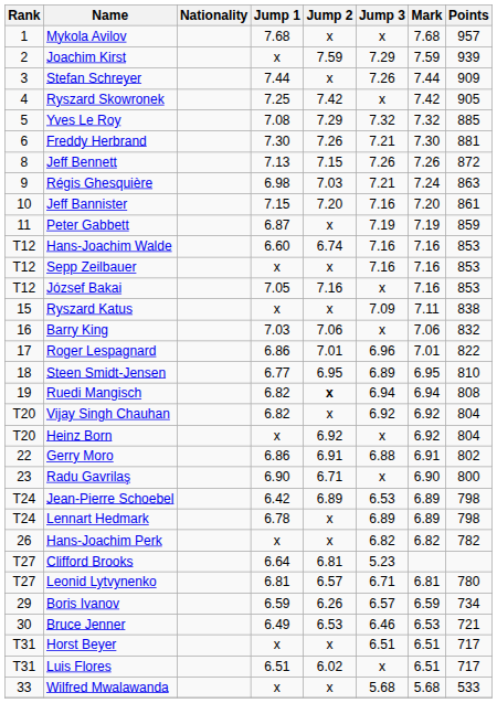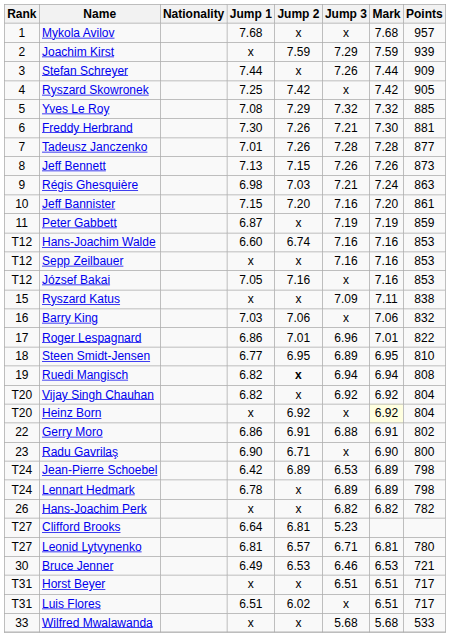 <table class="wikitable sortable" style="text-align:center">
 <tr>
 <th>Rank</th>
 <th>Name</th>
 <th>Nationality</th>
 <th>Jump 1</th>
 <th>Jump 2</th>
 <th>Jump 3</th>
 <th>Mark</th>
 <th>Points</th>
 </tr>
 <tr>
 <td>1</td>
 <td align=left><a href='#'>Mykola Avilov</a></td>
 <td align=left></td>
 <td>7.68</td>
 <td>x</td>
 <td>x</td>
 <td>7.68</td>
 <td>957</td>
 </tr>
 <tr>
 <td>2</td>
 <td align=left><a href='#'>Joachim Kirst</a></td>
 <td align=left></td>
 <td>x</td>
 <td>7.59</td>
 <td>7.29</td>
 <td>7.59</td>
 <td>939</td>
 </tr>
 <tr>
 <td>3</td>
 <td align=left><a href='#'>Stefan Schreyer</a></td>
 <td align=left></td>
 <td>7.44</td>
 <td>x</td>
 <td>7.26</td>
 <td>7.44</td>
 <td>909</td>
 </tr>
 <tr>
 <td>4</td>
 <td align=left><a href='#'>Ryszard Skowronek</a></td>
 <td align=left></td>
 <td>7.25</td>
 <td>7.42</td>
 <td>x</td>
 <td>7.42</td>
 <td>905</td>
 </tr>
 <tr>
 <td>5</td>
 <td align=left><a href='#'>Yves Le Roy</a></td>
 <td align=left></td>
 <td>7.08</td>
 <td>7.29</td>
 <td>7.32</td>
 <td>7.32</td>
 <td>885</td>
 </tr>
 <tr>
 <td>6</td>
 <td align=left><a href='#'>Freddy Herbrand</a></td>
 <td align=left></td>
 <td>7.30</td>
 <td>7.26</td>
 <td>7.21</td>
 <td>7.30</td>
 <td>881</td>
 </tr>
 <tr>
+<td>7</td>
+<td align=left><a href='#'>Tadeusz Janczenko</a></td>
+<td align=left></td>
+<td>7.01</td>
+<td>7.26</td>
+<td>7.28</td>
+<td>7.28</td>
+<td>877</td>
+</tr>
+<tr>
 <td>8</td>
 <td align=left><a href='#'>Jeff Bennett</a></td>
 <td align=left></td>
 <td>7.13</td>
 <td>7.15</td>
 <td>7.26</td>
 <td>7.26</td>
-<td>872</td>
+<td>873</td>
 </tr>
 <tr>
 <td>9</td>
 <td align=left><a href='#'>Régis Ghesquière</a></td>
 <td align=left></td>
 <td>6.98</td>
 <td>7.03</td>
 <td>7.21</td>
 <td>7.24</td>
 <td>863</td>
 </tr>
 <tr>
 <td>10</td>
 <td align=left><a href='#'>Jeff Bannister</a></td>
 <td align=left></td>
 <td>7.15</td>
 <td>7.20</td>
 <td>7.16</td>
 <td>7.20</td>
 <td>861</td>
 </tr>
 <tr>
 <td>11</td>
 <td align=left><a href='#'>Peter Gabbett</a></td>
 <td align=left></td>
 <td>6.87</td>
 <td>x</td>
 <td>7.19</td>
 <td>7.19</td>
 <td>859</td>
 </tr>
 <tr>
 <td>T12</td>
 <td align=left><a href='#'>Hans-Joachim Walde</a></td>
 <td align=left></td>
 <td>6.60</td>
 <td>6.74</td>
 <td>7.16</td>
 <td>7.16</td>
 <td>853</td>
 </tr>
 <tr>
 <td>T12</td>
 <td align=left><a href='#'>Sepp Zeilbauer</a></td>
 <td align=left></td>
 <td>x</td>
 <td>x</td>
 <td>7.16</td>
 <td>7.16</td>
 <td>853</td>
 </tr>
 <tr>
 <td>T12</td>
 <td align=left><a href='#'>József Bakai</a></td>
 <td align=left></td>
 <td>7.05</td>
 <td>7.16</td>
 <td>x</td>
 <td>7.16</td>
 <td>853</td>
 </tr>
 <tr>
 <td>15</td>
 <td align=left><a href='#'>Ryszard Katus</a></td>
 <td align=left></td>
 <td>x</td>
 <td>x</td>
 <td>7.09</td>
 <td>7.11</td>
 <td>838</td>
 </tr>
 <tr>
 <td>16</td>
 <td align=left><a href='#'>Barry King</a></td>
 <td align=left></td>
 <td>7.03</td>
 <td>7.06</td>
 <td>x</td>
 <td>7.06</td>
 <td>832</td>
 </tr>
 <tr>
 <td>17</td>
 <td align=left><a href='#'>Roger Lespagnard</a></td>
 <td align=left></td>
 <td>6.86</td>
 <td>7.01</td>
 <td>6.96</td>
 <td>7.01</td>
 <td>822</td>
 </tr>
 <tr>
 <td>18</td>
 <td align=left><a href='#'>Steen Smidt-Jensen</a></td>
 <td align=left></td>
 <td>6.77</td>
 <td>6.95</td>
 <td>6.89</td>
 <td>6.95</td>
 <td>810</td>
 </tr>
 <tr>
 <td>19</td>
 <td align=left><a href='#'>Ruedi Mangisch</a></td>
 <td align=left></td>
 <td>6.82</td>
 <td><strong>x</strong></td>
 <td>6.94</td>
 <td>6.94</td>
 <td>808</td>
 </tr>
 <tr>
 <td>T20</td>
 <td align=left><a href='#'>Vijay Singh Chauhan</a></td>
 <td align=left></td>
 <td>6.82</td>
 <td>x</td>
 <td>6.92</td>
 <td>6.92</td>
 <td>804</td>
 </tr>
 <tr>
 <td>T20</td>
 <td align=left><a href='#'>Heinz Born</a></td>
 <td align=left></td>
 <td>x</td>
 <td>6.92</td>
 <td>x</td>
-<td>6.92</td>
+<td style="background: lightyellow;">6.92</td>
 <td>804</td>
 </tr>
 <tr>
 <td>22</td>
 <td align=left><a href='#'>Gerry Moro</a></td>
 <td align=left></td>
 <td>6.86</td>
 <td>6.91</td>
 <td>6.88</td>
 <td>6.91</td>
 <td>802</td>
 </tr>
 <tr>
 <td>23</td>
 <td align=left><a href='#'>Radu Gavrilaş</a></td>
 <td align=left></td>
 <td>6.90</td>
 <td>6.71</td>
 <td>x</td>
 <td>6.90</td>
 <td>800</td>
 </tr>
 <tr>
 <td>T24</td>
 <td align=left><a href='#'>Jean-Pierre Schoebel</a></td>
 <td align=left></td>
 <td>6.42</td>
 <td>6.89</td>
 <td>6.53</td>
 <td>6.89</td>
 <td>798</td>
 </tr>
 <tr>
 <td>T24</td>
 <td align=left><a href='#'>Lennart Hedmark</a></td>
 <td align=left></td>
 <td>6.78</td>
 <td>x</td>
 <td>6.89</td>
 <td>6.89</td>
 <td>798</td>
 </tr>
 <tr>
 <td>26</td>
 <td align=left><a href='#'>Hans-Joachim Perk</a></td>
 <td align=left></td>
 <td>x</td>
 <td>x</td>
 <td>6.82</td>
 <td>6.82</td>
 <td>782</td>
 </tr>
 <tr>
 <td>T27</td>
 <td align=left><a href='#'>Clifford Brooks</a></td>
 <td align=left></td>
 <td>6.64</td>
 <td>6.81</td>
 <td>5.23</td>
 <td></td>
 <td></td>
 </tr>
 <tr>
 <td>T27</td>
 <td align=left><a href='#'>Leonid Lytvynenko</a></td>
 <td align=left></td>
 <td>6.81</td>
 <td>6.57</td>
 <td>6.71</td>
 <td>6.81</td>
 <td>780</td>
 </tr>
 <tr>
-<td>29</td>
-<td align=left><a href='#'>Boris Ivanov</a></td>
-<td align=left></td>
-<td>6.59</td>
-<td>6.26</td>
-<td>6.57</td>
-<td>6.59</td>
-<td>734</td>
-</tr>
-<tr>
 <td>30</td>
 <td align=left><a href='#'>Bruce Jenner</a></td>
 <td align=left></td>
 <td>6.49</td>
 <td>6.53</td>
 <td>6.46</td>
 <td>6.53</td>
 <td>721</td>
 </tr>
 <tr>
 <td>T31</td>
 <td align=left><a href='#'>Horst Beyer</a></td>
 <td align=left></td>
 <td>x</td>
 <td>x</td>
 <td>6.51</td>
 <td>6.51</td>
 <td>717</td>
 </tr>
 <tr>
 <td>T31</td>
 <td align=left><a href='#'>Luis Flores</a></td>
 <td align=left></td>
 <td>6.51</td>
 <td>6.02</td>
 <td>x</td>
 <td>6.51</td>
 <td>717</td>
 </tr>
 <tr>
 <td>33</td>
 <td align=left><a href='#'>Wilfred Mwalawanda</a></td>
 <td align=left></td>
 <td>x</td>
 <td>x</td>
 <td>5.68</td>
 <td>5.68</td>
 <td>533</td>
 </tr>
 <tr>
 </tr>
 </table>
